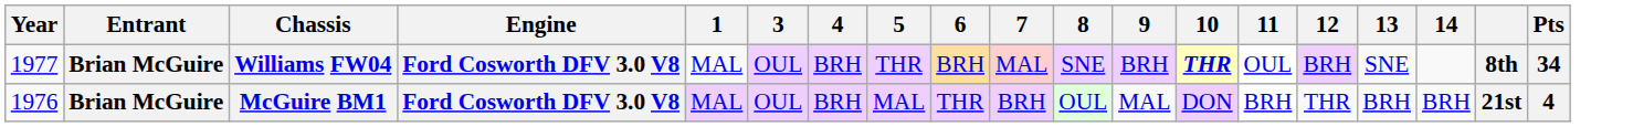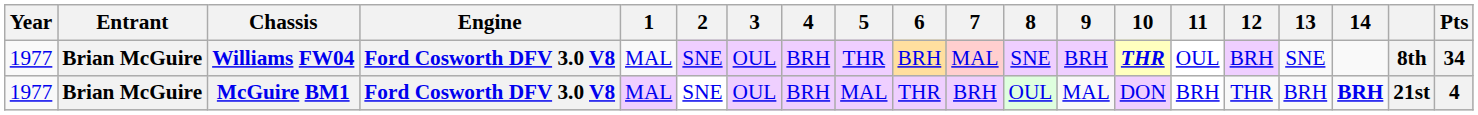 <table class="wikitable" style="text-align:center; font-size:90%">
 <tr>
 <th>Year</th>
 <th>Entrant</th>
 <th>Chassis</th>
 <th>Engine</th>
 <th>1</th>
+<th>2</th>
 <th>3</th>
 <th>4</th>
 <th>5</th>
 <th>6</th>
 <th>7</th>
 <th>8</th>
 <th>9</th>
 <th>10</th>
 <th>11</th>
 <th>12</th>
 <th>13</th>
 <th>14</th>
 <th></th>
 <th>Pts</th>
 </tr>
 <tr>
 <td><a href='#'>1977</a></td>
 <th>Brian McGuire</th>
 <th><a href='#'>Williams</a> <a href='#'>FW04</a></th>
 <th><a href='#'>Ford Cosworth DFV</a> 3.0 <a href='#'>V8</a></th>
 <td><a href='#'>MAL</a></td>
+<td style="background:#efcfff;"><a href='#'>SNE</a><br></td>
 <td style="background:#efcfff;"><a href='#'>OUL</a><br></td>
 <td style="background:#efcfff;"><a href='#'>BRH</a><br></td>
 <td style="background:#efcfff;"><a href='#'>THR</a><br></td>
 <td style="background:#ffdf9f;"><a href='#'>BRH</a><br></td>
 <td style="background:#FFCFCF;"><a href='#'>MAL</a><br></td>
 <td style="background:#efcfff;"><a href='#'>SNE</a><br></td>
 <td style="background:#efcfff;"><a href='#'>BRH</a><br></td>
 <td style="background:#ffffbf;"><strong><em><a href='#'>THR</a></em></strong><br></td>
 <td style="background:#ffffff;"><a href='#'>OUL</a><br></td>
 <td style="background:#efcfff;"><a href='#'>BRH</a><br></td>
 <td><a href='#'>SNE</a></td>
 <td></td>
 <th>8th</th>
 <th>34</th>
 </tr>
 <tr>
-<td><a href='#'>1976</a></td>
+<td><a href='#'>1977</a></td>
 <th>Brian McGuire</th>
 <th><a href='#'>McGuire</a> <a href='#'>BM1</a></th>
 <th><a href='#'>Ford Cosworth DFV</a> 3.0 <a href='#'>V8</a></th>
 <td style="background:#efcfff;"><a href='#'>MAL</a><br></td>
+<td style="background:#ffffff;"><a href='#'>SNE</a><br></td>
 <td style="background:#efcfff;"><a href='#'>OUL</a><br></td>
 <td style="background:#efcfff;"><a href='#'>BRH</a><br></td>
 <td style="background:#efcfff;"><a href='#'>MAL</a><br></td>
 <td style="background:#efcfff;"><a href='#'>THR</a><br></td>
 <td style="background:#efcfff;"><a href='#'>BRH</a><br></td>
 <td style="background:#dfffdf;"><a href='#'>OUL</a><br></td>
 <td><a href='#'>MAL</a></td>
 <td style="background:#efcfff;"><a href='#'>DON</a><br></td>
 <td style="background:#ffffff;"><a href='#'>BRH</a><br></td>
 <td><a href='#'>THR</a></td>
 <td><a href='#'>BRH</a></td>
-<td><a href='#'>BRH</a></td>
+<td><strong><a href='#'>BRH</a></strong></td>
 <th>21st</th>
 <th>4</th>
 </tr>
 </table>
